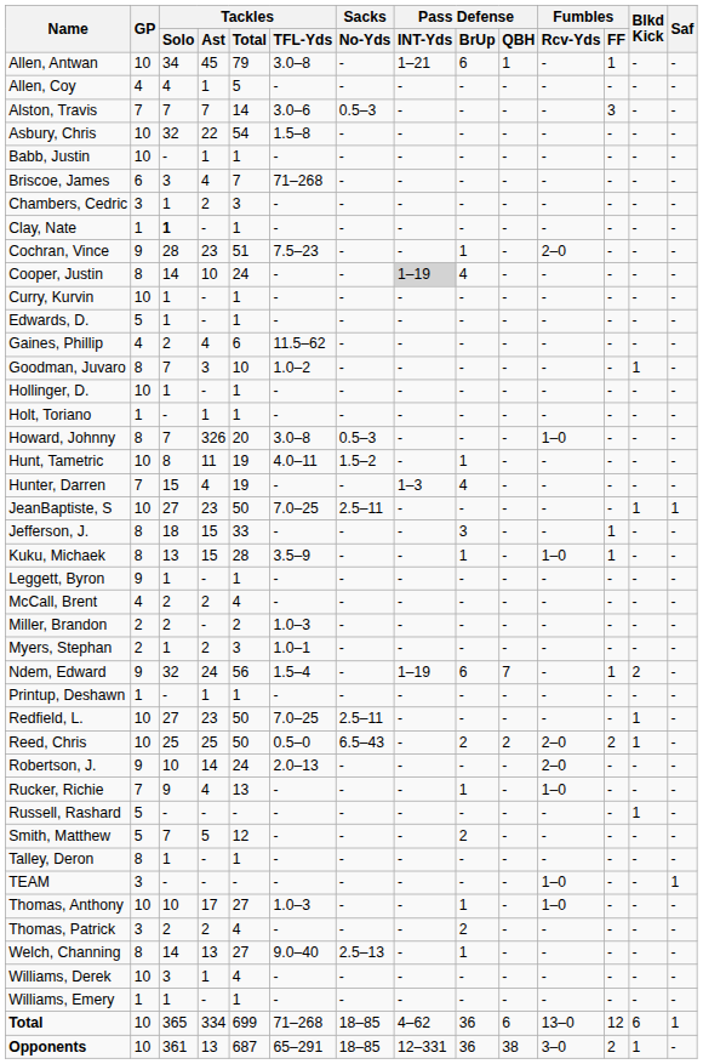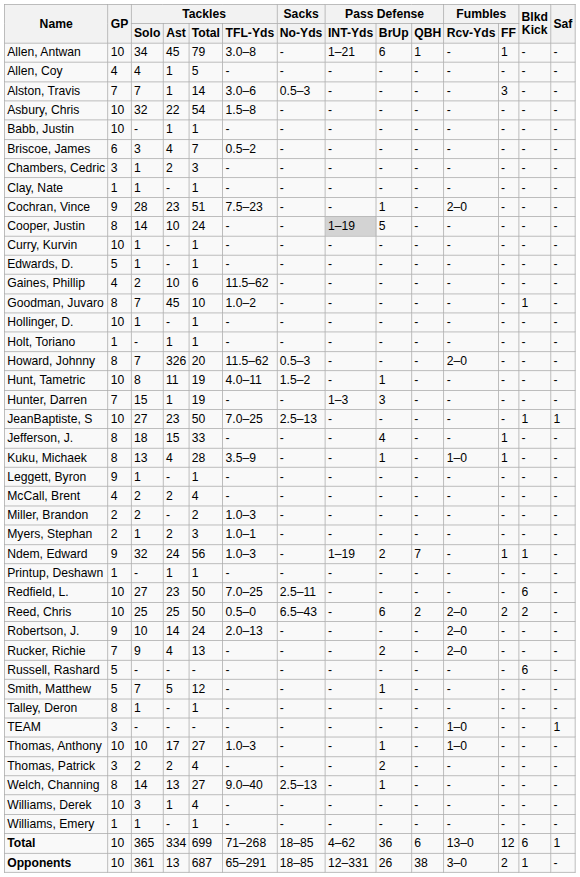 <table class="wikitable" style="white-space:nowrap;">
 <tr>
 <th rowspan="2">Name</th>
 <th rowspan="2">GP</th>
 <th colspan="4">Tackles</th>
 <th>Sacks</th>
 <th colspan="3">Pass Defense</th>
 <th colspan="2">Fumbles</th>
 <th rowspan="2">Blkd<br>Kick</th>
 <th rowspan="2">Saf</th>
 </tr>
 <tr>
 <th>Solo</th>
 <th>Ast</th>
 <th>Total</th>
 <th>TFL-Yds</th>
 <th>No-Yds</th>
 <th>INT-Yds</th>
 <th>BrUp</th>
 <th>QBH</th>
 <th>Rcv-Yds</th>
 <th>FF</th>
 </tr>
 <tr>
 <td>Allen, Antwan</td>
 <td>10</td>
 <td>34</td>
 <td>45</td>
 <td>79</td>
 <td>3.0–8</td>
 <td>-</td>
 <td>1–21</td>
 <td>6</td>
 <td>1</td>
 <td>-</td>
 <td>1</td>
 <td>-</td>
 <td>-</td>
 </tr>
 <tr>
 <td>Allen, Coy</td>
 <td>4</td>
 <td>4</td>
 <td>1</td>
 <td>5</td>
 <td>-</td>
 <td>-</td>
 <td>-</td>
 <td>-</td>
 <td>-</td>
 <td>-</td>
 <td>-</td>
 <td>-</td>
 <td>-</td>
 </tr>
 <tr>
 <td>Alston, Travis</td>
 <td>7</td>
 <td>7</td>
-<td>7</td>
+<td>1</td>
 <td>14</td>
 <td>3.0–6</td>
 <td>0.5–3</td>
 <td>-</td>
 <td>-</td>
 <td>-</td>
 <td>-</td>
 <td>3</td>
 <td>-</td>
 <td>-</td>
 </tr>
 <tr>
 <td>Asbury, Chris</td>
 <td>10</td>
 <td>32</td>
 <td>22</td>
 <td>54</td>
 <td>1.5–8</td>
 <td>-</td>
 <td>-</td>
 <td>-</td>
 <td>-</td>
 <td>-</td>
 <td>-</td>
 <td>-</td>
 <td>-</td>
 </tr>
 <tr>
 <td>Babb, Justin</td>
 <td>10</td>
 <td>-</td>
 <td>1</td>
 <td>1</td>
 <td>-</td>
 <td>-</td>
 <td>-</td>
 <td>-</td>
 <td>-</td>
 <td>-</td>
 <td>-</td>
 <td>-</td>
 <td>-</td>
 </tr>
 <tr>
 <td>Briscoe, James</td>
 <td>6</td>
 <td>3</td>
 <td>4</td>
 <td>7</td>
-<td>71–268</td>
+<td>0.5–2</td>
 <td>-</td>
 <td>-</td>
 <td>-</td>
 <td>-</td>
 <td>-</td>
 <td>-</td>
 <td>-</td>
 <td>-</td>
 </tr>
 <tr>
 <td>Chambers, Cedric</td>
 <td>3</td>
 <td>1</td>
 <td>2</td>
 <td>3</td>
 <td>-</td>
 <td>-</td>
 <td>-</td>
 <td>-</td>
 <td>-</td>
 <td>-</td>
 <td>-</td>
 <td>-</td>
 <td>-</td>
 </tr>
 <tr>
 <td>Clay, Nate</td>
 <td>1</td>
-<td><strong>1</strong></td>
+<td>1</td>
 <td>-</td>
 <td>1</td>
 <td>-</td>
 <td>-</td>
 <td>-</td>
 <td>-</td>
 <td>-</td>
 <td>-</td>
 <td>-</td>
 <td>-</td>
 <td>-</td>
 </tr>
 <tr>
 <td>Cochran, Vince</td>
 <td>9</td>
 <td>28</td>
 <td>23</td>
 <td>51</td>
 <td>7.5–23</td>
 <td>-</td>
 <td>-</td>
 <td>1</td>
 <td>-</td>
 <td>2–0</td>
 <td>-</td>
 <td>-</td>
 <td>-</td>
 </tr>
 <tr>
 <td>Cooper, Justin</td>
 <td>8</td>
 <td>14</td>
 <td>10</td>
 <td>24</td>
 <td>-</td>
 <td>-</td>
 <td style="background: lightgrey;">1–19</td>
-<td>4</td>
+<td>5</td>
 <td>-</td>
 <td>-</td>
 <td>-</td>
 <td>-</td>
 <td>-</td>
 </tr>
 <tr>
 <td>Curry, Kurvin</td>
 <td>10</td>
 <td>1</td>
 <td>-</td>
 <td>1</td>
 <td>-</td>
 <td>-</td>
 <td>-</td>
 <td>-</td>
 <td>-</td>
 <td>-</td>
 <td>-</td>
 <td>-</td>
 <td>-</td>
 </tr>
 <tr>
 <td>Edwards, D.</td>
 <td>5</td>
 <td>1</td>
 <td>-</td>
 <td>1</td>
 <td>-</td>
 <td>-</td>
 <td>-</td>
 <td>-</td>
 <td>-</td>
 <td>-</td>
 <td>-</td>
 <td>-</td>
 <td>-</td>
 </tr>
 <tr>
 <td>Gaines, Phillip</td>
 <td>4</td>
 <td>2</td>
-<td>4</td>
+<td>10</td>
 <td>6</td>
 <td>11.5–62</td>
 <td>-</td>
 <td>-</td>
 <td>-</td>
 <td>-</td>
 <td>-</td>
 <td>-</td>
 <td>-</td>
 <td>-</td>
 </tr>
 <tr>
 <td>Goodman, Juvaro</td>
 <td>8</td>
 <td>7</td>
-<td>3</td>
+<td>45</td>
 <td>10</td>
 <td>1.0–2</td>
 <td>-</td>
 <td>-</td>
 <td>-</td>
 <td>-</td>
 <td>-</td>
 <td>-</td>
 <td>1</td>
 <td>-</td>
 </tr>
 <tr>
 <td>Hollinger, D.</td>
 <td>10</td>
 <td>1</td>
 <td>-</td>
 <td>1</td>
 <td>-</td>
 <td>-</td>
 <td>-</td>
 <td>-</td>
 <td>-</td>
 <td>-</td>
 <td>-</td>
 <td>-</td>
 <td>-</td>
 </tr>
 <tr>
 <td>Holt, Toriano</td>
 <td>1</td>
 <td>-</td>
 <td>1</td>
 <td>1</td>
 <td>-</td>
 <td>-</td>
 <td>-</td>
 <td>-</td>
 <td>-</td>
 <td>-</td>
 <td>-</td>
 <td>-</td>
 <td>-</td>
 </tr>
 <tr>
 <td>Howard, Johnny</td>
 <td>8</td>
 <td>7</td>
 <td>326</td>
 <td>20</td>
-<td>3.0–8</td>
+<td>11.5–62</td>
 <td>0.5–3</td>
 <td>-</td>
 <td>-</td>
 <td>-</td>
-<td>1–0</td>
+<td>2–0</td>
 <td>-</td>
 <td>-</td>
 <td>-</td>
 </tr>
 <tr>
 <td>Hunt, Tametric</td>
 <td>10</td>
 <td>8</td>
 <td>11</td>
 <td>19</td>
 <td>4.0–11</td>
 <td>1.5–2</td>
 <td>-</td>
 <td>1</td>
 <td>-</td>
 <td>-</td>
 <td>-</td>
 <td>-</td>
 <td>-</td>
 </tr>
 <tr>
 <td>Hunter, Darren</td>
 <td>7</td>
 <td>15</td>
-<td>4</td>
+<td>1</td>
 <td>19</td>
 <td>-</td>
 <td>-</td>
 <td>1–3</td>
-<td>4</td>
+<td>3</td>
 <td>-</td>
 <td>-</td>
 <td>-</td>
 <td>-</td>
 <td>-</td>
 </tr>
 <tr>
 <td>JeanBaptiste, S</td>
 <td>10</td>
 <td>27</td>
 <td>23</td>
 <td>50</td>
 <td>7.0–25</td>
-<td>2.5–11</td>
+<td>2.5–13</td>
 <td>-</td>
 <td>-</td>
 <td>-</td>
 <td>-</td>
 <td>-</td>
 <td>1</td>
 <td>1</td>
 </tr>
 <tr>
 <td>Jefferson, J.</td>
 <td>8</td>
 <td>18</td>
 <td>15</td>
 <td>33</td>
 <td>-</td>
 <td>-</td>
 <td>-</td>
-<td>3</td>
+<td>4</td>
 <td>-</td>
 <td>-</td>
 <td>1</td>
 <td>-</td>
 <td>-</td>
 </tr>
 <tr>
 <td>Kuku, Michaek</td>
 <td>8</td>
 <td>13</td>
-<td>15</td>
+<td>4</td>
 <td>28</td>
 <td>3.5–9</td>
 <td>-</td>
 <td>-</td>
 <td>1</td>
 <td>-</td>
 <td>1–0</td>
 <td>1</td>
 <td>-</td>
 <td>-</td>
 </tr>
 <tr>
 <td>Leggett, Byron</td>
 <td>9</td>
 <td>1</td>
 <td>-</td>
 <td>1</td>
 <td>-</td>
 <td>-</td>
 <td>-</td>
 <td>-</td>
 <td>-</td>
 <td>-</td>
 <td>-</td>
 <td>-</td>
 <td>-</td>
 </tr>
 <tr>
 <td>McCall, Brent</td>
 <td>4</td>
 <td>2</td>
 <td>2</td>
 <td>4</td>
 <td>-</td>
 <td>-</td>
 <td>-</td>
 <td>-</td>
 <td>-</td>
 <td>-</td>
 <td>-</td>
 <td>-</td>
 <td>-</td>
 </tr>
 <tr>
 <td>Miller, Brandon</td>
 <td>2</td>
 <td>2</td>
 <td>-</td>
 <td>2</td>
 <td>1.0–3</td>
 <td>-</td>
 <td>-</td>
 <td>-</td>
 <td>-</td>
 <td>-</td>
 <td>-</td>
 <td>-</td>
 <td>-</td>
 </tr>
 <tr>
 <td>Myers, Stephan</td>
 <td>2</td>
 <td>1</td>
 <td>2</td>
 <td>3</td>
 <td>1.0–1</td>
 <td>-</td>
 <td>-</td>
 <td>-</td>
 <td>-</td>
 <td>-</td>
 <td>-</td>
 <td>-</td>
 <td>-</td>
 </tr>
 <tr>
 <td>Ndem, Edward</td>
 <td>9</td>
 <td>32</td>
 <td>24</td>
 <td>56</td>
-<td>1.5–4</td>
+<td>1.0–3</td>
 <td>-</td>
 <td>1–19</td>
-<td>6</td>
+<td>2</td>
 <td>7</td>
 <td>-</td>
 <td>1</td>
-<td>2</td>
+<td>1</td>
 <td>-</td>
 </tr>
 <tr>
 <td>Printup, Deshawn</td>
 <td>1</td>
 <td>-</td>
 <td>1</td>
 <td>1</td>
 <td>-</td>
 <td>-</td>
 <td>-</td>
 <td>-</td>
 <td>-</td>
 <td>-</td>
 <td>-</td>
 <td>-</td>
 <td>-</td>
 </tr>
 <tr>
 <td>Redfield, L.</td>
 <td>10</td>
 <td>27</td>
 <td>23</td>
 <td>50</td>
 <td>7.0–25</td>
 <td>2.5–11</td>
 <td>-</td>
 <td>-</td>
 <td>-</td>
 <td>-</td>
 <td>-</td>
-<td>1</td>
+<td>6</td>
 <td>-</td>
 </tr>
 <tr>
 <td>Reed, Chris</td>
 <td>10</td>
 <td>25</td>
 <td>25</td>
 <td>50</td>
 <td>0.5–0</td>
 <td>6.5–43</td>
 <td>-</td>
-<td>2</td>
+<td>6</td>
 <td>2</td>
 <td>2–0</td>
 <td>2</td>
-<td>1</td>
+<td>2</td>
 <td>-</td>
 </tr>
 <tr>
 <td>Robertson, J.</td>
 <td>9</td>
 <td>10</td>
 <td>14</td>
 <td>24</td>
 <td>2.0–13</td>
 <td>-</td>
 <td>-</td>
 <td>-</td>
 <td>-</td>
 <td>2–0</td>
 <td>-</td>
 <td>-</td>
 <td>-</td>
 </tr>
 <tr>
 <td>Rucker, Richie</td>
 <td>7</td>
 <td>9</td>
 <td>4</td>
 <td>13</td>
 <td>-</td>
 <td>-</td>
 <td>-</td>
-<td>1</td>
+<td>2</td>
 <td>-</td>
-<td>1–0</td>
+<td>2–0</td>
 <td>-</td>
 <td>-</td>
 <td>-</td>
 </tr>
 <tr>
 <td>Russell, Rashard</td>
 <td>5</td>
 <td>-</td>
 <td>-</td>
 <td>-</td>
 <td>-</td>
 <td>-</td>
 <td>-</td>
 <td>-</td>
 <td>-</td>
 <td>-</td>
 <td>-</td>
-<td>1</td>
+<td>6</td>
 <td>-</td>
 </tr>
 <tr>
 <td>Smith, Matthew</td>
 <td>5</td>
 <td>7</td>
 <td>5</td>
 <td>12</td>
 <td>-</td>
 <td>-</td>
 <td>-</td>
-<td>2</td>
+<td>1</td>
 <td>-</td>
 <td>-</td>
 <td>-</td>
 <td>-</td>
 <td>-</td>
 </tr>
 <tr>
 <td>Talley, Deron</td>
 <td>8</td>
 <td>1</td>
 <td>-</td>
 <td>1</td>
 <td>-</td>
 <td>-</td>
 <td>-</td>
 <td>-</td>
 <td>-</td>
 <td>-</td>
 <td>-</td>
 <td>-</td>
 <td>-</td>
 </tr>
 <tr>
 <td>TEAM</td>
 <td>3</td>
 <td>-</td>
 <td>-</td>
 <td>-</td>
 <td>-</td>
 <td>-</td>
 <td>-</td>
 <td>-</td>
 <td>-</td>
 <td>1–0</td>
 <td>-</td>
 <td>-</td>
 <td>1</td>
 </tr>
 <tr>
 <td>Thomas, Anthony</td>
 <td>10</td>
 <td>10</td>
 <td>17</td>
 <td>27</td>
 <td>1.0–3</td>
 <td>-</td>
 <td>-</td>
 <td>1</td>
 <td>-</td>
 <td>1–0</td>
 <td>-</td>
 <td>-</td>
 <td>-</td>
 </tr>
 <tr>
 <td>Thomas, Patrick</td>
 <td>3</td>
 <td>2</td>
 <td>2</td>
 <td>4</td>
 <td>-</td>
 <td>-</td>
 <td>-</td>
 <td>2</td>
 <td>-</td>
 <td>-</td>
 <td>-</td>
 <td>-</td>
 <td>-</td>
 </tr>
 <tr>
 <td>Welch, Channing</td>
 <td>8</td>
 <td>14</td>
 <td>13</td>
 <td>27</td>
 <td>9.0–40</td>
 <td>2.5–13</td>
 <td>-</td>
 <td>1</td>
 <td>-</td>
 <td>-</td>
 <td>-</td>
 <td>-</td>
 <td>-</td>
 </tr>
 <tr>
 <td>Williams, Derek</td>
 <td>10</td>
 <td>3</td>
 <td>1</td>
 <td>4</td>
 <td>-</td>
 <td>-</td>
 <td>-</td>
 <td>-</td>
 <td>-</td>
 <td>-</td>
 <td>-</td>
 <td>-</td>
 <td>-</td>
 </tr>
 <tr>
 <td>Williams, Emery</td>
 <td>1</td>
 <td>1</td>
 <td>-</td>
 <td>1</td>
 <td>-</td>
 <td>-</td>
 <td>-</td>
 <td>-</td>
 <td>-</td>
 <td>-</td>
 <td>-</td>
 <td>-</td>
 <td>-</td>
 </tr>
 <tr>
 <td><strong>Total</strong></td>
 <td>10</td>
 <td>365</td>
 <td>334</td>
 <td>699</td>
 <td>71–268</td>
 <td>18–85</td>
 <td>4–62</td>
 <td>36</td>
 <td>6</td>
 <td>13–0</td>
 <td>12</td>
 <td>6</td>
 <td>1</td>
 </tr>
 <tr>
 <td><strong>Opponents</strong></td>
 <td>10</td>
 <td>361</td>
 <td>13</td>
 <td>687</td>
 <td>65–291</td>
 <td>18–85</td>
 <td>12–331</td>
-<td>36</td>
+<td>26</td>
 <td>38</td>
 <td>3–0</td>
 <td>2</td>
 <td>1</td>
 <td>-</td>
 </tr>
 </table>
